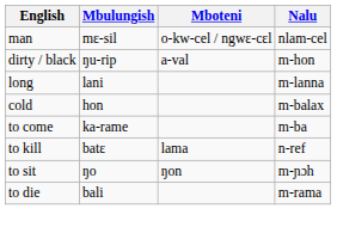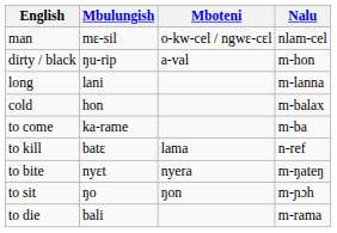 <table class="wikitable">
 <tr>
 <th>English</th>
 <th><a href='#'>Mbulungish</a></th>
 <th><a href='#'>Mboteni</a></th>
 <th><a href='#'>Nalu</a></th>
 </tr>
 <tr>
 <td>man</td>
 <td>mɛ-sil</td>
 <td>o-kw-cel /   ngwɛ-cɛl</td>
 <td>nlam-cel</td>
 </tr>
 <tr>
 <td>dirty / black</td>
 <td>ŋu-rip</td>
 <td>a-val</td>
 <td>m-hon</td>
 </tr>
 <tr>
 <td>long</td>
 <td>lani</td>
 <td></td>
 <td>m-lanna</td>
 </tr>
 <tr>
 <td>cold</td>
 <td>hon</td>
 <td></td>
 <td>m-balax</td>
 </tr>
 <tr>
 <td>to come</td>
 <td>ka-rame</td>
 <td></td>
 <td>m-ba</td>
 </tr>
 <tr>
 <td>to kill</td>
 <td>batɛ</td>
 <td>lama</td>
 <td>n-ref</td>
 </tr>
 <tr>
+<td>to bite</td>
+<td>nyɛt</td>
+<td>nyera</td>
+<td>m-ŋateŋ</td>
+</tr>
+<tr>
 <td>to sit</td>
 <td>ŋo</td>
 <td>ŋon</td>
 <td>m-ɲɔh</td>
 </tr>
 <tr>
 <td>to die</td>
 <td>bali</td>
 <td></td>
 <td>m-rama</td>
 </tr>
 </table>
